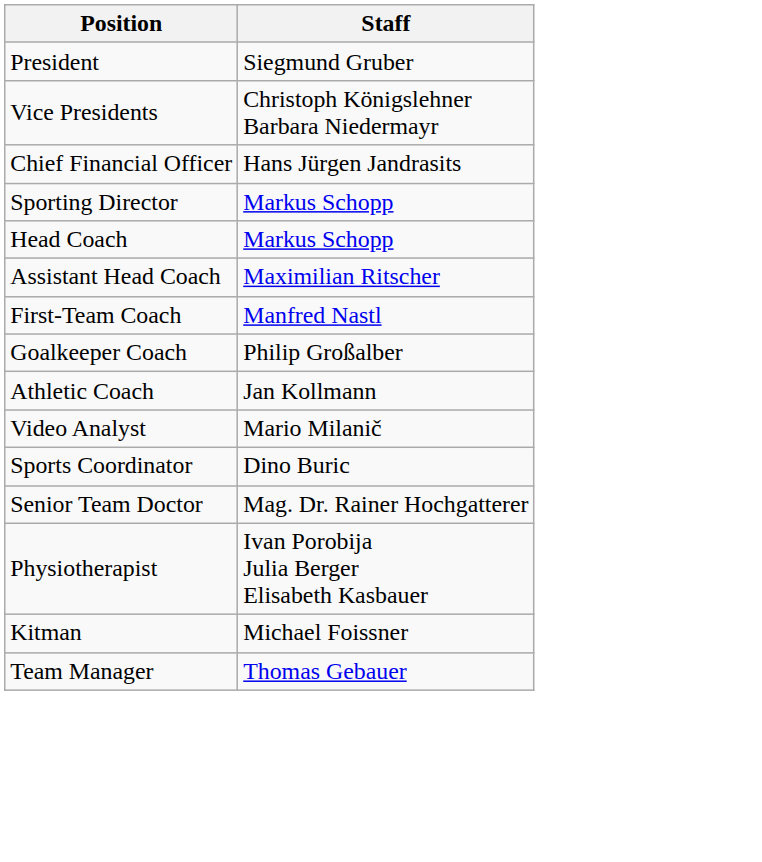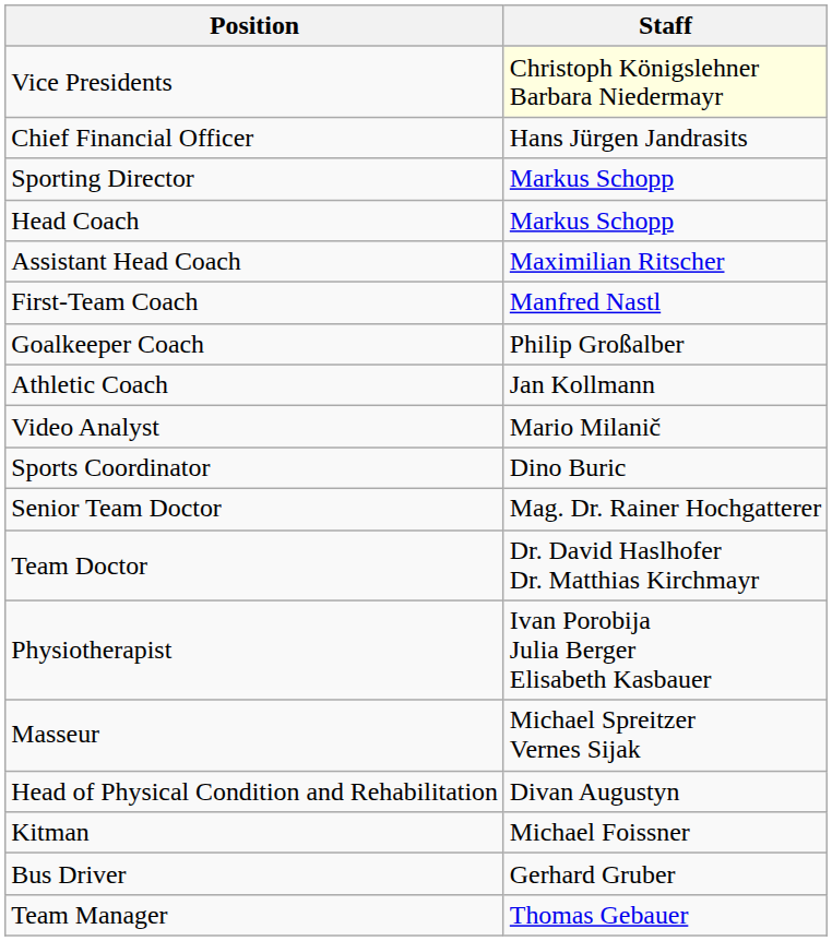 <table class="wikitable">
 <tr>
 <th>Position</th>
 <th>Staff</th>
 </tr>
 <tr>
-<td>President</td>
-<td> Siegmund Gruber</td>
-</tr>
-<tr>
 <td>Vice Presidents</td>
-<td> Christoph Königslehner <br>  Barbara Niedermayr</td>
+<td style="background: lightyellow;"> Christoph Königslehner <br>  Barbara Niedermayr</td>
 </tr>
 <tr>
 <td>Chief Financial Officer</td>
 <td> Hans Jürgen Jandrasits</td>
 </tr>
 <tr>
 <td>Sporting Director</td>
 <td> <a href='#'>Markus Schopp</a></td>
 </tr>
 <tr>
 <td>Head Coach</td>
 <td> <a href='#'>Markus Schopp</a></td>
 </tr>
 <tr>
 <td>Assistant Head Coach</td>
 <td> <a href='#'>Maximilian Ritscher</a></td>
 </tr>
 <tr>
 <td>First-Team Coach</td>
 <td> <a href='#'>Manfred Nastl</a></td>
 </tr>
 <tr>
 <td>Goalkeeper Coach</td>
 <td> Philip Großalber</td>
 </tr>
 <tr>
 <td>Athletic Coach</td>
 <td> Jan Kollmann</td>
 </tr>
 <tr>
 <td>Video Analyst</td>
 <td> Mario Milanič</td>
 </tr>
 <tr>
 <td>Sports Coordinator</td>
 <td> Dino Buric</td>
 </tr>
 <tr>
 <td>Senior Team Doctor</td>
 <td> Mag. Dr. Rainer Hochgatterer</td>
 </tr>
 <tr>
+<td>Team Doctor</td>
+<td> Dr. David Haslhofer <br>  Dr. Matthias Kirchmayr</td>
+</tr>
+<tr>
 <td>Physiotherapist</td>
 <td> Ivan Porobija  <br>   Julia Berger <br>  Elisabeth Kasbauer</td>
+</tr>
+<tr>
+<td>Masseur</td>
+<td> Michael Spreitzer <br>  Vernes Sijak</td>
+</tr>
+<tr>
+<td>Head of Physical Condition and Rehabilitation</td>
+<td> Divan Augustyn</td>
 </tr>
 <tr>
 <td>Kitman</td>
 <td> Michael Foissner</td>
 </tr>
 <tr>
+<td>Bus Driver</td>
+<td> Gerhard Gruber</td>
+</tr>
+<tr>
 <td>Team Manager</td>
 <td> <a href='#'>Thomas Gebauer</a></td>
 </tr>
 </table>
